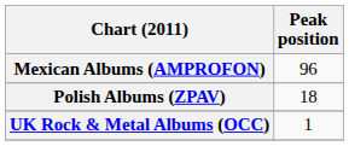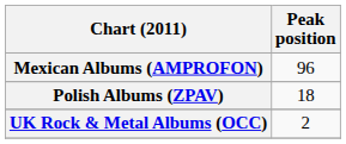 <table class="wikitable sortable plainrowheaders" style="text-align:center">
 <tr>
 <th>Chart (2011)</th>
 <th>Peak<br>position</th>
 </tr>
 <tr>
 </tr>
 <tr>
 </tr>
 <tr>
 </tr>
 <tr>
 </tr>
 <tr>
 </tr>
 <tr>
 </tr>
 <tr>
 </tr>
 <tr>
 </tr>
 <tr>
 </tr>
 <tr>
 </tr>
 <tr>
 </tr>
 <tr>
 <th scope="row">Mexican Albums (<a href='#'>AMPROFON</a>)</th>
 <td>96</td>
 </tr>
 <tr>
 </tr>
 <tr>
 <th scope="row">Polish Albums (<a href='#'>ZPAV</a>)</th>
 <td>18</td>
 </tr>
 <tr>
 </tr>
 <tr>
 </tr>
 <tr>
 </tr>
 <tr>
 </tr>
 <tr>
 </tr>
 <tr>
 <th scope="row"><a href='#'>UK Rock & Metal Albums</a> (<a href='#'>OCC</a>)</th>
-<td>1</td>
+<td>2</td>
 </tr>
 <tr>
 </tr>
 <tr>
 </tr>
 <tr>
 </tr>
 </table>
